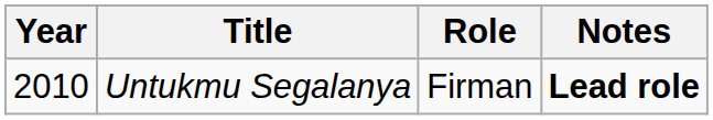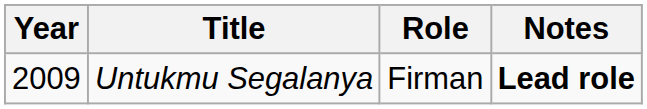 <table class="wikitable">
 <tr>
 <th>Year</th>
 <th>Title</th>
 <th>Role</th>
 <th>Notes</th>
 </tr>
 <tr>
-<td>2010</td>
+<td>2009</td>
 <td><em>Untukmu Segalanya</em></td>
 <td>Firman</td>
 <td><strong>Lead role</strong></td>
 </tr>
 </table>
